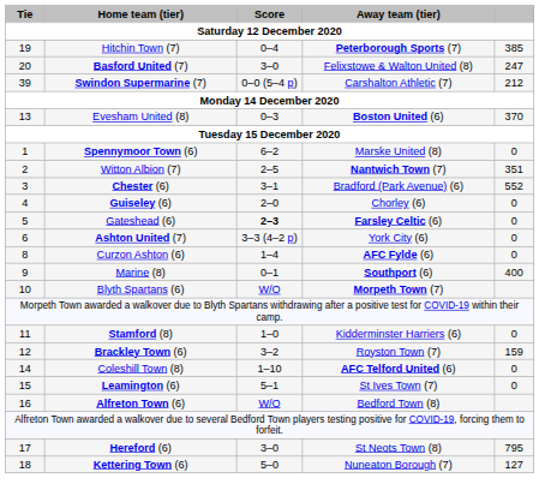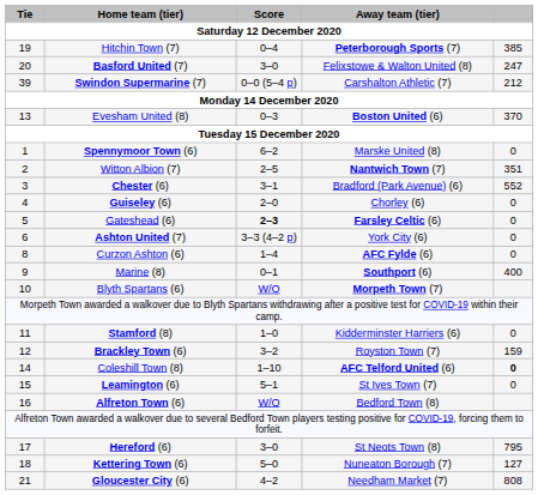 <table class="wikitable" style="width: 700px; background:WhiteSmoke; text-align:center; font-size:90%">
 <tr>
 <td scope="col" style="width:  7.50%; background:silver;"><strong>Tie</strong></td>
 <td scope="col" style="width: 36.25%; background:silver;"><strong>Home team (tier)</strong></td>
 <td scope="col" style="width: 12.50%; background:silver;"><strong>Score</strong></td>
 <td scope="col" style="width: 36.25%; background:silver;"><strong>Away team (tier)</strong></td>
 <td scope="col" style="width:  7.50%; background:silver;"><strong></strong></td>
 </tr>
 <tr>
 <td colspan="5" style= background:White><strong>Saturday 12 December 2020</strong></td>
 </tr>
 <tr>
 <td>19</td>
 <td><a href='#'>Hitchin Town</a> (7)</td>
 <td>0–4</td>
 <td><strong><a href='#'>Peterborough Sports</a></strong> (7)</td>
 <td>385</td>
 </tr>
 <tr>
 <td>20</td>
 <td><strong><a href='#'>Basford United</a></strong> (7)</td>
 <td>3–0</td>
 <td><a href='#'>Felixstowe & Walton United</a> (8)</td>
 <td>247</td>
 </tr>
 <tr>
 <td>39</td>
 <td><strong><a href='#'>Swindon Supermarine</a></strong> (7)</td>
 <td>0–0 (5–4 <a href='#'>p</a>)</td>
 <td><a href='#'>Carshalton Athletic</a> (7)</td>
 <td>212</td>
 </tr>
 <tr>
 <td colspan="5" style= background:White><strong>Monday 14 December 2020</strong></td>
 </tr>
 <tr>
 <td>13</td>
 <td><a href='#'>Evesham United</a> (8)</td>
 <td>0–3</td>
 <td><strong><a href='#'>Boston United</a></strong> (6)</td>
 <td>370</td>
 </tr>
 <tr>
 <td colspan="5" style= background:White><strong>Tuesday 15 December 2020</strong></td>
 </tr>
 <tr>
 <td>1</td>
 <td><strong><a href='#'>Spennymoor Town</a></strong> (6)</td>
 <td>6–2</td>
 <td><a href='#'>Marske United</a> (8)</td>
 <td>0</td>
 </tr>
 <tr>
 <td>2</td>
 <td><a href='#'>Witton Albion</a> (7)</td>
 <td>2–5</td>
 <td><strong><a href='#'>Nantwich Town</a></strong> (7)</td>
 <td>351</td>
 </tr>
 <tr>
 <td>3</td>
 <td><strong><a href='#'>Chester</a></strong> (6)</td>
 <td>3–1</td>
 <td><a href='#'>Bradford (Park Avenue)</a> (6)</td>
 <td>552</td>
 </tr>
 <tr>
 <td>4</td>
 <td><strong><a href='#'>Guiseley</a></strong> (6)</td>
 <td>2–0</td>
 <td><a href='#'>Chorley</a> (6)</td>
 <td>0</td>
 </tr>
 <tr>
 <td>5</td>
 <td><a href='#'>Gateshead</a> (6)</td>
 <td><strong>2–3</strong></td>
 <td><strong><a href='#'>Farsley Celtic</a></strong> (6)</td>
 <td>0</td>
 </tr>
 <tr>
 <td>6</td>
 <td><strong><a href='#'>Ashton United</a></strong> (7)</td>
 <td>3–3 (4–2 <a href='#'>p</a>)</td>
 <td><a href='#'>York City</a> (6)</td>
 <td>0</td>
 </tr>
 <tr>
 <td>8</td>
 <td><a href='#'>Curzon Ashton</a> (6)</td>
 <td>1–4</td>
 <td><strong><a href='#'>AFC Fylde</a></strong> (6)</td>
 <td>0</td>
 </tr>
 <tr>
 <td>9</td>
 <td><a href='#'>Marine</a> (8)</td>
 <td>0–1</td>
 <td><strong><a href='#'>Southport</a></strong> (6)</td>
 <td>400</td>
 </tr>
 <tr>
 <td>10</td>
 <td><a href='#'>Blyth Spartans</a> (6)</td>
 <td><a href='#'>W/O</a></td>
 <td><strong><a href='#'>Morpeth Town</a></strong> (7)</td>
 <td></td>
 </tr>
 <tr>
 <td colspan="5" style="background:GhostWhite; height:20px; text-align:center; font-size:90%">Morpeth Town awarded a walkover due to Blyth Spartans withdrawing after a positive test for <a href='#'>COVID-19</a> within their camp.</td>
 </tr>
 <tr>
 <td>11</td>
 <td><strong><a href='#'>Stamford</a></strong> (8)</td>
 <td>1–0</td>
 <td><a href='#'>Kidderminster Harriers</a> (6)</td>
 <td>0</td>
 </tr>
 <tr>
 <td>12</td>
 <td><strong><a href='#'>Brackley Town</a></strong> (6)</td>
 <td>3–2</td>
 <td><a href='#'>Royston Town</a> (7)</td>
 <td>159</td>
 </tr>
 <tr>
 <td>14</td>
 <td><a href='#'>Coleshill Town</a> (8)</td>
 <td>1–10</td>
 <td><strong><a href='#'>AFC Telford United</a></strong> (6)</td>
-<td>0</td>
+<td><strong>0</strong></td>
 </tr>
 <tr>
 <td>15</td>
 <td><strong><a href='#'>Leamington</a></strong> (6)</td>
 <td>5–1</td>
 <td><a href='#'>St Ives Town</a> (7)</td>
 <td>0</td>
 </tr>
 <tr>
 <td>16</td>
 <td><strong><a href='#'>Alfreton Town</a></strong> (6)</td>
 <td><a href='#'>W/O</a></td>
 <td><a href='#'>Bedford Town</a> (8)</td>
 <td></td>
 </tr>
 <tr>
 <td colspan="5" style="background:GhostWhite; height:20px; text-align:center; font-size:90%">Alfreton Town awarded a walkover due to several Bedford Town players testing positive for <a href='#'>COVID-19</a>, forcing them to forfeit.</td>
 </tr>
 <tr>
 <td>17</td>
 <td><strong><a href='#'>Hereford</a></strong> (6)</td>
 <td>3–0</td>
 <td><a href='#'>St Neots Town</a> (8)</td>
 <td>795</td>
 </tr>
 <tr>
 <td>18</td>
 <td><strong><a href='#'>Kettering Town</a></strong> (6)</td>
 <td>5–0</td>
 <td><a href='#'>Nuneaton Borough</a> (7)</td>
 <td>127</td>
 </tr>
+<tr>
+<td>21</td>
+<td><strong><a href='#'>Gloucester City</a></strong> (6)</td>
+<td>4–2</td>
+<td><a href='#'>Needham Market</a> (7)</td>
+<td>808</td>
+</tr>
 </table>
